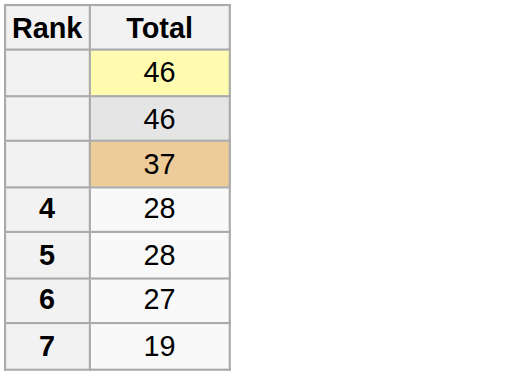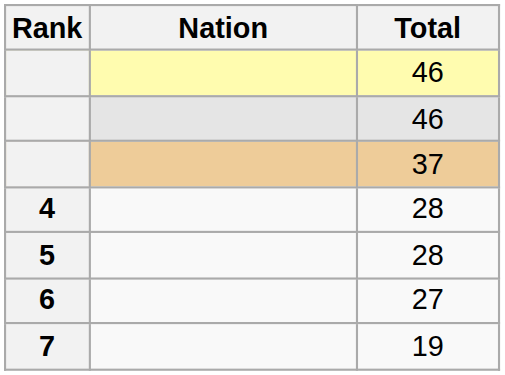 <table class="wikitable sortable" style="text-align:center; font-size:85%">
 <tr>
 <th scope="col" style="width:25px;">Rank</th>
+<th ! scope="col" style="width:120px;">Nation</th>
 <th ! scope="col" style="width:60px;">Total</th>
 </tr>
 <tr bgcolor=fffcaf>
 <th scope=row></th>
+<td align=left></td>
 <td>46</td>
 </tr>
 <tr bgcolor=e5e5e5>
 <th scope=row></th>
+<td align=left></td>
 <td>46</td>
 </tr>
 <tr bgcolor=eecc99>
 <th scope=row></th>
+<td align=left></td>
 <td>37</td>
 </tr>
 <tr>
 <th scope=row>4</th>
+<td align=left></td>
 <td>28</td>
 </tr>
 <tr>
 <th scope=row>5</th>
+<td align=left></td>
 <td>28</td>
 </tr>
 <tr>
 <th scope=row>6</th>
+<td align=left></td>
 <td>27</td>
 </tr>
 <tr>
 <th scope=row>7</th>
+<td align=left></td>
 <td>19</td>
 </tr>
 </table>
